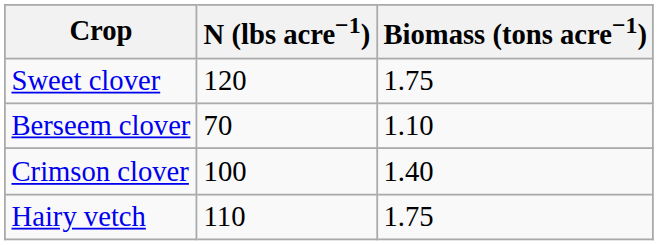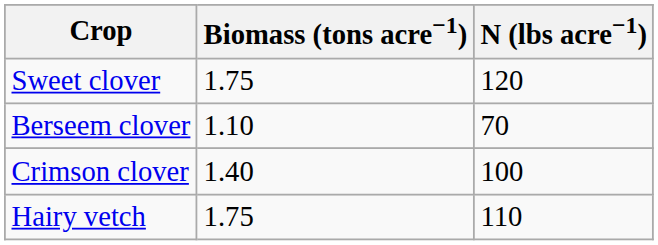 <table class="wikitable">
 <tr>
 <th>Crop</th>
+<th>Biomass (tons acre<sup>−1</sup>)</th>
 <th>N (lbs acre<sup>−1</sup>)</th>
-<th>Biomass (tons acre<sup>−1</sup>)</th>
 </tr>
 <tr>
 <td><a href='#'>Sweet clover</a></td>
+<td>1.75</td>
 <td>120</td>
-<td>1.75</td>
 </tr>
 <tr>
 <td><a href='#'>Berseem clover</a></td>
+<td>1.10</td>
 <td>70</td>
-<td>1.10</td>
 </tr>
 <tr>
 <td><a href='#'>Crimson clover</a></td>
+<td>1.40</td>
 <td>100</td>
-<td>1.40</td>
 </tr>
 <tr>
 <td><a href='#'>Hairy vetch</a></td>
+<td>1.75</td>
 <td>110</td>
-<td>1.75</td>
 </tr>
 </table>
